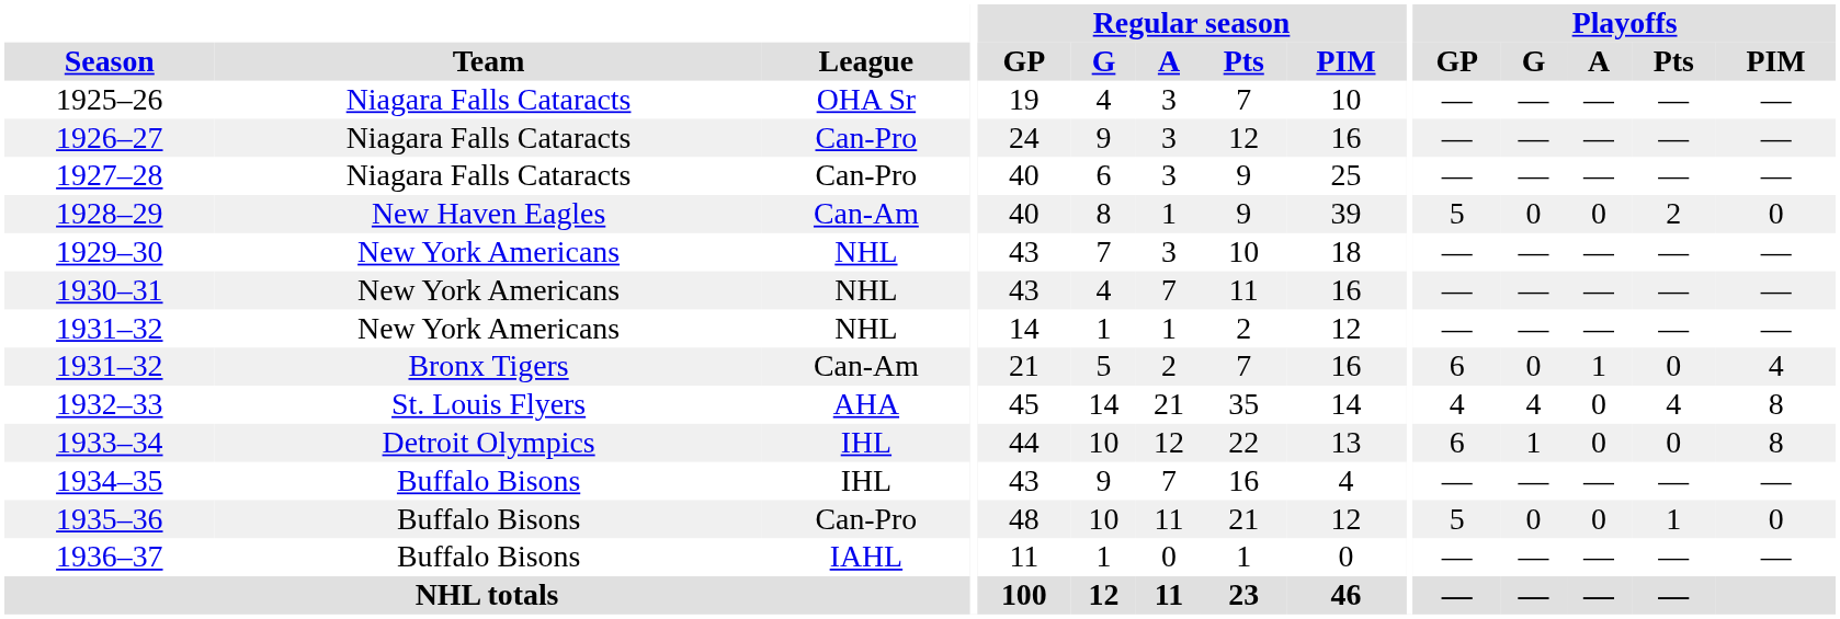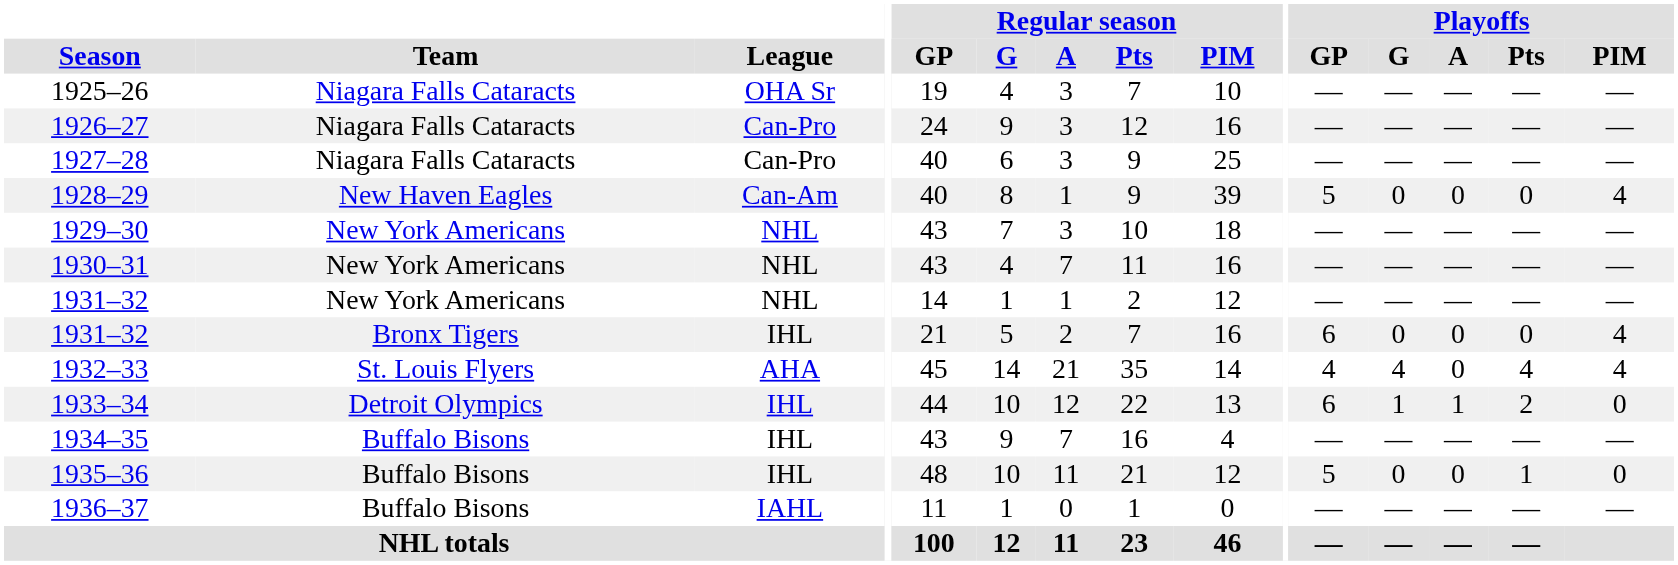 <table border="0" cellpadding="1" cellspacing="0" style="text-align:center; width:60em">
 <tr bgcolor="#e0e0e0">
 <th colspan="3" bgcolor="#ffffff"></th>
 <th rowspan="100" bgcolor="#ffffff"></th>
 <th colspan="5"><a href='#'>Regular season</a></th>
 <th rowspan="100" bgcolor="#ffffff"></th>
 <th colspan="5"><a href='#'>Playoffs</a></th>
 </tr>
 <tr bgcolor="#e0e0e0">
 <th><a href='#'>Season</a></th>
 <th>Team</th>
 <th>League</th>
 <th>GP</th>
 <th><a href='#'>G</a></th>
 <th><a href='#'>A</a></th>
 <th><a href='#'>Pts</a></th>
 <th><a href='#'>PIM</a></th>
 <th>GP</th>
 <th>G</th>
 <th>A</th>
 <th>Pts</th>
 <th>PIM</th>
 </tr>
 <tr>
 <td>1925–26</td>
 <td><a href='#'>Niagara Falls Cataracts</a></td>
 <td><a href='#'>OHA Sr</a></td>
 <td>19</td>
 <td>4</td>
 <td>3</td>
 <td>7</td>
 <td>10</td>
 <td>—</td>
 <td>—</td>
 <td>—</td>
 <td>—</td>
 <td>—</td>
 </tr>
 <tr bgcolor="#f0f0f0">
 <td><a href='#'>1926–27</a></td>
 <td>Niagara Falls Cataracts</td>
 <td><a href='#'>Can-Pro</a></td>
 <td>24</td>
 <td>9</td>
 <td>3</td>
 <td>12</td>
 <td>16</td>
 <td>—</td>
 <td>—</td>
 <td>—</td>
 <td>—</td>
 <td>—</td>
 </tr>
 <tr>
 <td><a href='#'>1927–28</a></td>
 <td>Niagara Falls Cataracts</td>
 <td>Can-Pro</td>
 <td>40</td>
 <td>6</td>
 <td>3</td>
 <td>9</td>
 <td>25</td>
 <td>—</td>
 <td>—</td>
 <td>—</td>
 <td>—</td>
 <td>—</td>
 </tr>
 <tr bgcolor="#f0f0f0">
 <td><a href='#'>1928–29</a></td>
 <td><a href='#'>New Haven Eagles</a></td>
 <td><a href='#'>Can-Am</a></td>
 <td>40</td>
 <td>8</td>
 <td>1</td>
 <td>9</td>
 <td>39</td>
 <td>5</td>
 <td>0</td>
 <td>0</td>
-<td>2</td>
 <td>0</td>
+<td>4</td>
 </tr>
 <tr>
 <td><a href='#'>1929–30</a></td>
 <td><a href='#'>New York Americans</a></td>
 <td><a href='#'>NHL</a></td>
 <td>43</td>
 <td>7</td>
 <td>3</td>
 <td>10</td>
 <td>18</td>
 <td>—</td>
 <td>—</td>
 <td>—</td>
 <td>—</td>
 <td>—</td>
 </tr>
 <tr bgcolor="#f0f0f0">
 <td><a href='#'>1930–31</a></td>
 <td>New York Americans</td>
 <td>NHL</td>
 <td>43</td>
 <td>4</td>
 <td>7</td>
 <td>11</td>
 <td>16</td>
 <td>—</td>
 <td>—</td>
 <td>—</td>
 <td>—</td>
 <td>—</td>
 </tr>
 <tr>
 <td><a href='#'>1931–32</a></td>
 <td>New York Americans</td>
 <td>NHL</td>
 <td>14</td>
 <td>1</td>
 <td>1</td>
 <td>2</td>
 <td>12</td>
 <td>—</td>
 <td>—</td>
 <td>—</td>
 <td>—</td>
 <td>—</td>
 </tr>
 <tr bgcolor="#f0f0f0">
 <td><a href='#'>1931–32</a></td>
 <td><a href='#'>Bronx Tigers</a></td>
-<td>Can-Am</td>
+<td>IHL</td>
 <td>21</td>
 <td>5</td>
 <td>2</td>
 <td>7</td>
 <td>16</td>
 <td>6</td>
 <td>0</td>
-<td>1</td>
+<td>0</td>
 <td>0</td>
 <td>4</td>
 </tr>
 <tr>
 <td><a href='#'>1932–33</a></td>
 <td><a href='#'>St. Louis Flyers</a></td>
 <td><a href='#'>AHA</a></td>
 <td>45</td>
 <td>14</td>
 <td>21</td>
 <td>35</td>
 <td>14</td>
 <td>4</td>
 <td>4</td>
 <td>0</td>
 <td>4</td>
-<td>8</td>
+<td>4</td>
 </tr>
 <tr bgcolor="#f0f0f0">
 <td><a href='#'>1933–34</a></td>
 <td><a href='#'>Detroit Olympics</a></td>
 <td><a href='#'>IHL</a></td>
 <td>44</td>
 <td>10</td>
 <td>12</td>
 <td>22</td>
 <td>13</td>
 <td>6</td>
 <td>1</td>
+<td>1</td>
+<td>2</td>
 <td>0</td>
-<td>0</td>
-<td>8</td>
 </tr>
 <tr>
 <td><a href='#'>1934–35</a></td>
 <td><a href='#'>Buffalo Bisons</a></td>
 <td>IHL</td>
 <td>43</td>
 <td>9</td>
 <td>7</td>
 <td>16</td>
 <td>4</td>
 <td>—</td>
 <td>—</td>
 <td>—</td>
 <td>—</td>
 <td>—</td>
 </tr>
 <tr bgcolor="#f0f0f0">
 <td><a href='#'>1935–36</a></td>
 <td>Buffalo Bisons</td>
-<td>Can-Pro</td>
+<td>IHL</td>
 <td>48</td>
 <td>10</td>
 <td>11</td>
 <td>21</td>
 <td>12</td>
 <td>5</td>
 <td>0</td>
 <td>0</td>
 <td>1</td>
 <td>0</td>
 </tr>
 <tr>
 <td><a href='#'>1936–37</a></td>
 <td>Buffalo Bisons</td>
 <td><a href='#'>IAHL</a></td>
 <td>11</td>
 <td>1</td>
 <td>0</td>
 <td>1</td>
 <td>0</td>
 <td>—</td>
 <td>—</td>
 <td>—</td>
 <td>—</td>
 <td>—</td>
 </tr>
 <tr bgcolor="#e0e0e0">
 <th colspan="3">NHL totals</th>
 <th>100</th>
 <th>12</th>
 <th>11</th>
 <th>23</th>
 <th>46</th>
 <th>—</th>
 <th>—</th>
 <th>—</th>
 <th>—</th>
 <th></th>
 </tr>
 </table>
